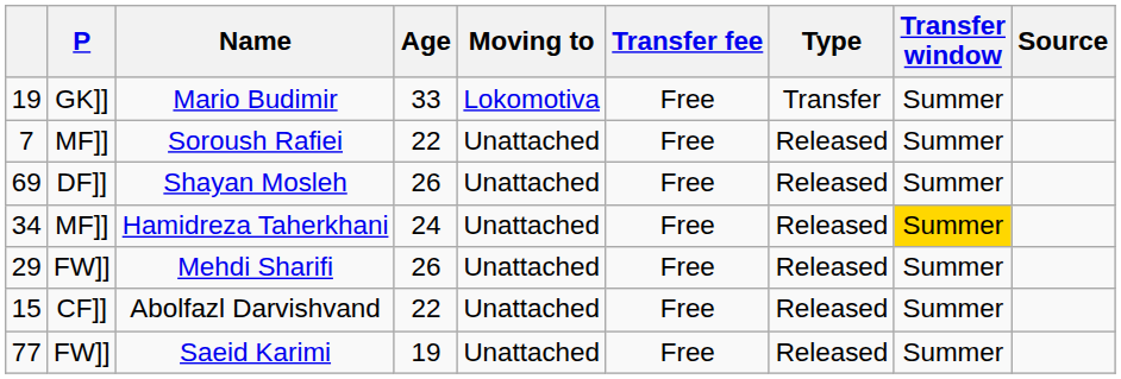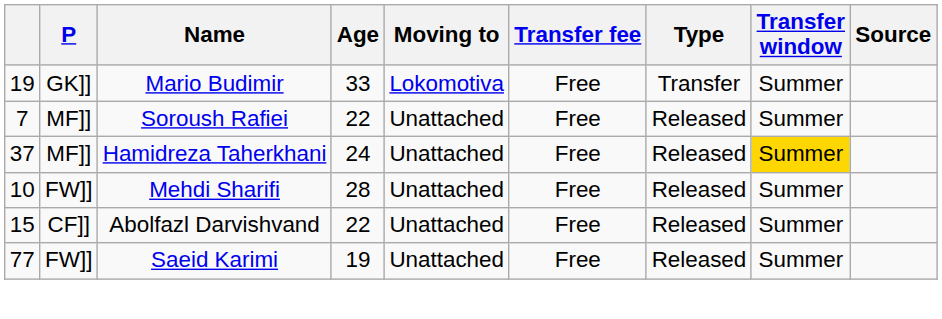 <table class="wikitable sortable " style="text-align:center">
 <tr>
 <th></th>
 <th><a href='#'>P</a></th>
 <th>Name</th>
 <th>Age</th>
 <th>Moving to</th>
 <th><a href='#'>Transfer fee</a></th>
 <th>Type</th>
 <th><a href='#'>Transfer<br>window</a></th>
 <th>Source</th>
 </tr>
 <tr>
 <td>19</td>
 <td [[>GK]]</td>
 <td><a href='#'>Mario Budimir</a></td>
 <td>33</td>
 <td> <a href='#'>Lokomotiva</a></td>
 <td>Free</td>
 <td>Transfer</td>
 <td>Summer</td>
 <td></td>
 </tr>
 <tr>
 <td>7</td>
 <td [[>MF]]</td>
 <td><a href='#'>Soroush Rafiei</a></td>
 <td>22</td>
 <td>Unattached</td>
 <td>Free</td>
 <td>Released</td>
 <td>Summer</td>
 <td></td>
 </tr>
 <tr>
-<td>69</td>
-<td [[>DF]]</td>
-<td><a href='#'>Shayan Mosleh</a></td>
-<td>26</td>
-<td>Unattached</td>
-<td>Free</td>
-<td>Released</td>
-<td>Summer</td>
-<td></td>
-</tr>
-<tr>
-<td>34</td>
+<td>37</td>
 <td [[>MF]]</td>
 <td><a href='#'>Hamidreza Taherkhani</a></td>
 <td>24</td>
 <td>Unattached</td>
 <td>Free</td>
 <td>Released</td>
 <td style="background: gold;">Summer</td>
 <td></td>
 </tr>
 <tr>
-<td>29</td>
+<td>10</td>
 <td [[>FW]]</td>
 <td><a href='#'>Mehdi Sharifi</a></td>
-<td>26</td>
+<td>28</td>
 <td>Unattached</td>
 <td>Free</td>
 <td>Released</td>
 <td>Summer</td>
 <td></td>
 </tr>
 <tr>
 <td>15</td>
 <td [[>CF]]</td>
 <td>Abolfazl Darvishvand</td>
 <td>22</td>
 <td>Unattached</td>
 <td>Free</td>
 <td>Released</td>
 <td>Summer</td>
 <td></td>
 </tr>
 <tr>
 <td>77</td>
 <td [[>FW]]</td>
 <td><a href='#'>Saeid Karimi</a></td>
 <td>19</td>
 <td>Unattached</td>
 <td>Free</td>
 <td>Released</td>
 <td>Summer</td>
 <td></td>
 </tr>
 </table>
